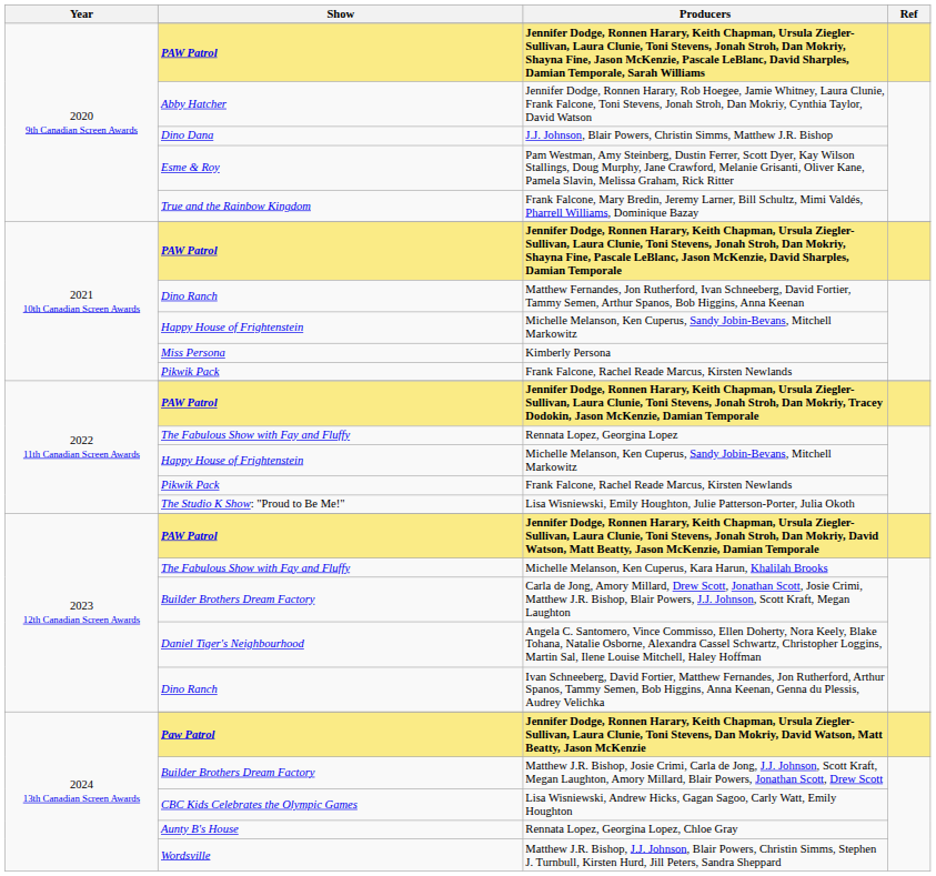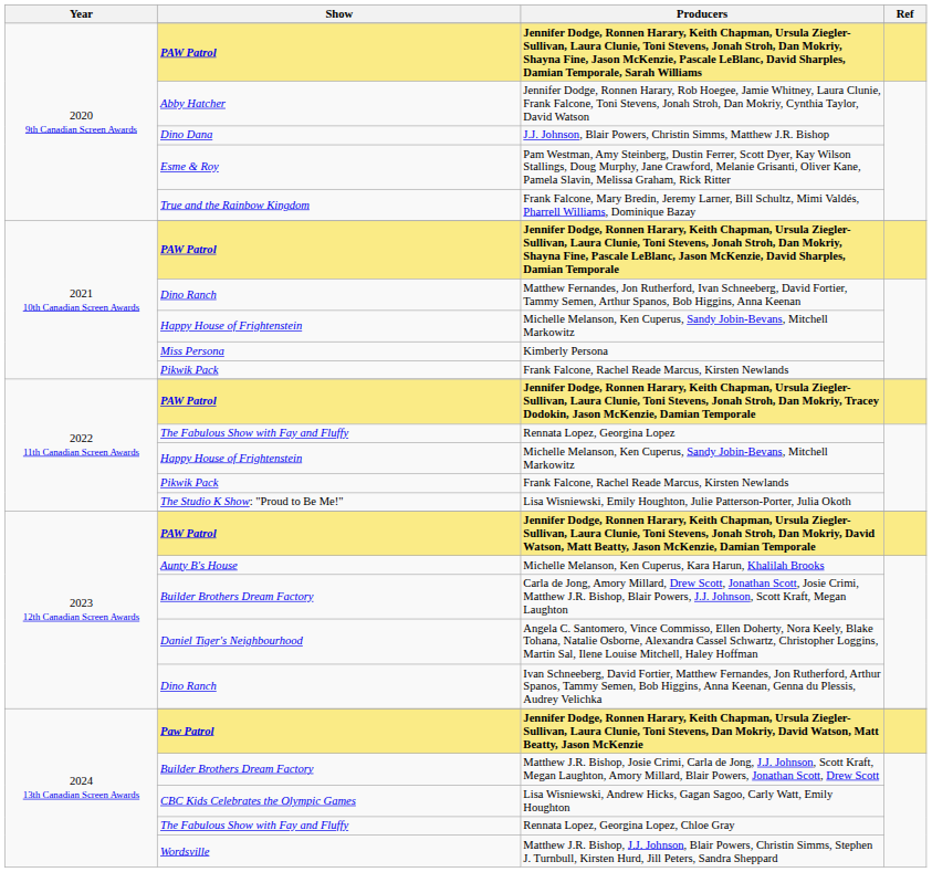 <table class="wikitable" style="width:100%;">
 <tr style="background:#bebebe;">
 <th style="width:8%;">Year</th>
 <th style="width:19%;">Show</th>
 <th style="width:19%;">Producers</th>
 <th style="width:2%;">Ref</th>
 </tr>
 <tr>
 <td rowspan="6" align="center">2020 <br> <small><a href='#'>9th Canadian Screen Awards</a></small></td>
 </tr>
 <tr style="background:#FAEB86;">
 <td><strong><em><a href='#'>PAW Patrol</a></em></strong></td>
 <td><strong>Jennifer Dodge, Ronnen Harary, Keith Chapman, Ursula Ziegler-Sullivan, Laura Clunie, Toni Stevens, Jonah Stroh, Dan Mokriy, Shayna Fine, Jason McKenzie, Pascale LeBlanc, David Sharples, Damian Temporale, Sarah Williams</strong></td>
 <td></td>
 </tr>
 <tr>
 <td><em><a href='#'>Abby Hatcher</a></em></td>
 <td>Jennifer Dodge, Ronnen Harary, Rob Hoegee, Jamie Whitney, Laura Clunie, Frank Falcone, Toni Stevens, Jonah Stroh, Dan Mokriy, Cynthia Taylor, David Watson</td>
 <td rowspan=4></td>
 </tr>
 <tr>
 <td><em><a href='#'>Dino Dana</a></em></td>
 <td><a href='#'>J.J. Johnson</a>, Blair Powers, Christin Simms, Matthew J.R. Bishop</td>
 </tr>
 <tr>
 <td><em><a href='#'>Esme & Roy</a></em></td>
 <td>Pam Westman, Amy Steinberg, Dustin Ferrer, Scott Dyer, Kay Wilson Stallings, Doug Murphy, Jane Crawford, Melanie Grisanti, Oliver Kane, Pamela Slavin, Melissa Graham, Rick Ritter</td>
 </tr>
 <tr>
 <td><em><a href='#'>True and the Rainbow Kingdom</a></em></td>
 <td>Frank Falcone, Mary Bredin, Jeremy Larner, Bill Schultz, Mimi Valdés, <a href='#'>Pharrell Williams</a>, Dominique Bazay</td>
 </tr>
 <tr>
 <td rowspan="6" align="center">2021 <br> <small><a href='#'>10th Canadian Screen Awards</a></small></td>
 </tr>
 <tr style="background:#FAEB86;">
 <td><strong><em><a href='#'>PAW Patrol</a></em></strong></td>
 <td><strong>Jennifer Dodge, Ronnen Harary, Keith Chapman, Ursula Ziegler-Sullivan, Laura Clunie, Toni Stevens, Jonah Stroh, Dan Mokriy, Shayna Fine, Pascale LeBlanc, Jason McKenzie, David Sharples, Damian Temporale</strong></td>
 <td></td>
 </tr>
 <tr>
 <td><em><a href='#'>Dino Ranch</a></em></td>
 <td>Matthew Fernandes, Jon Rutherford, Ivan Schneeberg, David Fortier, Tammy Semen, Arthur Spanos, Bob Higgins, Anna Keenan</td>
 <td rowspan=4></td>
 </tr>
 <tr>
 <td><em><a href='#'>Happy House of Frightenstein</a></em></td>
 <td>Michelle Melanson, Ken Cuperus, <a href='#'>Sandy Jobin-Bevans</a>, Mitchell Markowitz</td>
 </tr>
 <tr>
 <td><em><a href='#'>Miss Persona</a></em></td>
 <td>Kimberly Persona</td>
 </tr>
 <tr>
 <td><em><a href='#'>Pikwik Pack</a></em></td>
 <td>Frank Falcone, Rachel Reade Marcus, Kirsten Newlands</td>
 </tr>
 <tr>
 <td rowspan="6" style="text-align:center">2022<br><small><a href='#'>11th Canadian Screen Awards</a></small></td>
 </tr>
 <tr style="background:#FAEB86;">
 <td><strong><em><a href='#'>PAW Patrol</a></em></strong></td>
 <td><strong>Jennifer Dodge, Ronnen Harary, Keith Chapman, Ursula Ziegler-Sullivan, Laura Clunie, Toni Stevens, Jonah Stroh, Dan Mokriy, Tracey Dodokin, Jason McKenzie, Damian Temporale</strong></td>
 <td></td>
 </tr>
 <tr>
 <td><em><a href='#'>The Fabulous Show with Fay and Fluffy</a></em></td>
 <td>Rennata Lopez, Georgina Lopez</td>
 <td rowspan=4></td>
 </tr>
 <tr>
 <td><em><a href='#'>Happy House of Frightenstein</a></em></td>
 <td>Michelle Melanson, Ken Cuperus, <a href='#'>Sandy Jobin-Bevans</a>, Mitchell Markowitz</td>
 </tr>
 <tr>
 <td><em><a href='#'>Pikwik Pack</a></em></td>
 <td>Frank Falcone, Rachel Reade Marcus, Kirsten Newlands</td>
 </tr>
 <tr>
 <td><em><a href='#'>The Studio K Show</a></em>: "Proud to Be Me!"</td>
 <td>Lisa Wisniewski, Emily Houghton, Julie Patterson-Porter, Julia Okoth</td>
 </tr>
 <tr>
 <td rowspan="6" align="center">2023 <br> <small><a href='#'>12th Canadian Screen Awards</a></small></td>
 </tr>
 <tr style="background:#FAEB86;">
 <td><strong><em><a href='#'>PAW Patrol</a></em></strong></td>
 <td><strong>Jennifer Dodge, Ronnen Harary, Keith Chapman, Ursula Ziegler-Sullivan, Laura Clunie, Toni Stevens, Jonah Stroh, Dan Mokriy, David Watson, Matt Beatty, Jason McKenzie, Damian Temporale</strong></td>
 <td></td>
 </tr>
 <tr>
-<td><em><a href='#'>The Fabulous Show with Fay and Fluffy</a></em></td>
+<td><em><a href='#'>Aunty B's House</a></em></td>
 <td>Michelle Melanson, Ken Cuperus, Kara Harun, <a href='#'>Khalilah Brooks</a></td>
 <td rowspan=4></td>
 </tr>
 <tr>
 <td><em><a href='#'>Builder Brothers Dream Factory</a></em></td>
 <td>Carla de Jong, Amory Millard, <a href='#'>Drew Scott</a>, <a href='#'>Jonathan Scott</a>, Josie Crimi, Matthew J.R. Bishop, Blair Powers, <a href='#'>J.J. Johnson</a>, Scott Kraft, Megan Laughton</td>
 </tr>
 <tr>
 <td><em><a href='#'>Daniel Tiger's Neighbourhood</a></em></td>
 <td>Angela C. Santomero, Vince Commisso, Ellen Doherty, Nora Keely, Blake Tohana, Natalie Osborne, Alexandra Cassel Schwartz, Christopher Loggins, Martin Sal, Ilene Louise Mitchell, Haley Hoffman</td>
 </tr>
 <tr>
 <td><em><a href='#'>Dino Ranch</a></em></td>
 <td>Ivan Schneeberg, David Fortier, Matthew Fernandes, Jon Rutherford, Arthur Spanos, Tammy Semen, Bob Higgins, Anna Keenan, Genna du Plessis, Audrey Velichka</td>
 </tr>
 <tr>
 <td rowspan="6" align="center">2024 <br> <small><a href='#'>13th Canadian Screen Awards</a></small></td>
 </tr>
 <tr style="background:#FAEB86;">
 <td><strong><em><a href='#'>Paw Patrol</a></em></strong></td>
 <td><strong>Jennifer Dodge, Ronnen Harary, Keith Chapman, Ursula Ziegler-Sullivan, Laura Clunie, Toni Stevens, Dan Mokriy, David Watson, Matt Beatty, Jason McKenzie</strong></td>
 <td></td>
 </tr>
 <tr>
 <td><em><a href='#'>Builder Brothers Dream Factory</a></em></td>
 <td>Matthew J.R. Bishop, Josie Crimi, Carla de Jong, <a href='#'>J.J. Johnson</a>, Scott Kraft, Megan Laughton, Amory Millard, Blair Powers, <a href='#'>Jonathan Scott</a>, <a href='#'>Drew Scott</a></td>
 <td rowspan=4></td>
 </tr>
 <tr>
 <td><em><a href='#'>CBC Kids Celebrates the Olympic Games</a></em></td>
 <td>Lisa Wisniewski, Andrew Hicks, Gagan Sagoo, Carly Watt, Emily Houghton</td>
 </tr>
 <tr>
-<td><em><a href='#'>Aunty B's House</a></em></td>
+<td><em><a href='#'>The Fabulous Show with Fay and Fluffy</a></em></td>
 <td>Rennata Lopez, Georgina Lopez, Chloe Gray</td>
 </tr>
 <tr>
 <td><em><a href='#'>Wordsville</a></em></td>
 <td>Matthew J.R. Bishop, <a href='#'>J.J. Johnson</a>, Blair Powers, Christin Simms, Stephen J. Turnbull, Kirsten Hurd, Jill Peters, Sandra Sheppard</td>
 </tr>
 </table>
